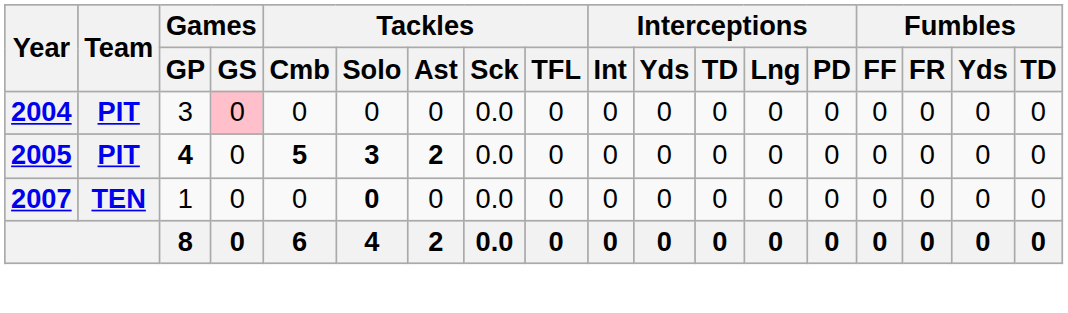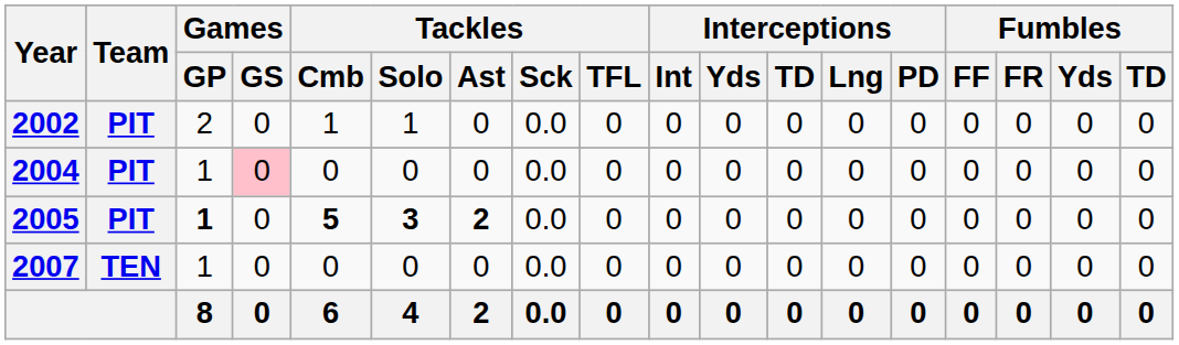 <table class="wikitable" style="text-align:center">
 <tr>
 <th rowspan="2">Year</th>
 <th rowspan="2">Team</th>
 <th colspan="2">Games</th>
 <th colspan="5">Tackles</th>
 <th colspan="5">Interceptions</th>
 <th colspan="4">Fumbles</th>
 </tr>
 <tr>
 <th>GP</th>
 <th>GS</th>
 <th>Cmb</th>
 <th>Solo</th>
 <th>Ast</th>
 <th>Sck</th>
 <th>TFL</th>
 <th>Int</th>
 <th>Yds</th>
 <th>TD</th>
 <th>Lng</th>
 <th>PD</th>
 <th>FF</th>
 <th>FR</th>
 <th>Yds</th>
 <th>TD</th>
 </tr>
 <tr>
+<th><a href='#'>2002</a></th>
+<th><a href='#'>PIT</a></th>
+<td>2</td>
+<td>0</td>
+<td>1</td>
+<td>1</td>
+<td>0</td>
+<td>0.0</td>
+<td>0</td>
+<td>0</td>
+<td>0</td>
+<td>0</td>
+<td>0</td>
+<td>0</td>
+<td>0</td>
+<td>0</td>
+<td>0</td>
+<td>0</td>
+</tr>
+<tr>
 <th><a href='#'>2004</a></th>
 <th><a href='#'>PIT</a></th>
-<td>3</td>
+<td>1</td>
 <td style="background: pink;">0</td>
 <td>0</td>
 <td>0</td>
 <td>0</td>
 <td>0.0</td>
 <td>0</td>
 <td>0</td>
 <td>0</td>
 <td>0</td>
 <td>0</td>
 <td>0</td>
 <td>0</td>
 <td>0</td>
 <td>0</td>
 <td>0</td>
 </tr>
 <tr>
 <th><a href='#'>2005</a></th>
 <th><a href='#'>PIT</a></th>
-<td><strong>4</strong></td>
+<td><strong>1</strong></td>
 <td>0</td>
 <td><strong>5</strong></td>
 <td><strong>3</strong></td>
 <td><strong>2</strong></td>
 <td>0.0</td>
 <td>0</td>
 <td>0</td>
 <td>0</td>
 <td>0</td>
 <td>0</td>
 <td>0</td>
 <td>0</td>
 <td>0</td>
 <td>0</td>
 <td>0</td>
 </tr>
 <tr>
 <th><a href='#'>2007</a></th>
 <th><a href='#'>TEN</a></th>
 <td>1</td>
 <td>0</td>
 <td>0</td>
-<td><strong>0</strong></td>
+<td>0</td>
 <td>0</td>
 <td>0.0</td>
 <td>0</td>
 <td>0</td>
 <td>0</td>
 <td>0</td>
 <td>0</td>
 <td>0</td>
 <td>0</td>
 <td>0</td>
 <td>0</td>
 <td>0</td>
 </tr>
 <tr>
 <th colspan="2"></th>
 <th>8</th>
 <th>0</th>
 <th>6</th>
 <th>4</th>
 <th>2</th>
 <th>0.0</th>
 <th>0</th>
 <th>0</th>
 <th>0</th>
 <th>0</th>
 <th>0</th>
 <th>0</th>
 <th>0</th>
 <th>0</th>
 <th>0</th>
 <th>0</th>
 </tr>
 </table>
